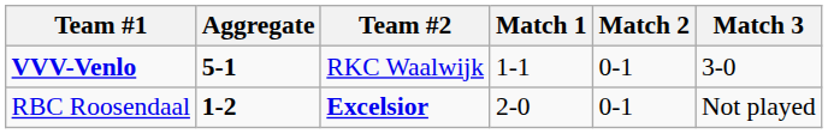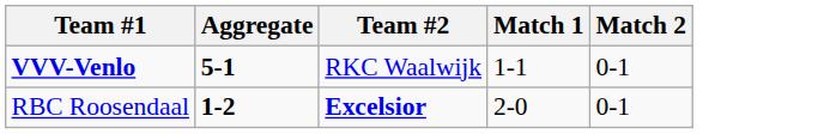 <table class="wikitable">
 <tr>
 <th>Team #1</th>
 <th>Aggregate</th>
 <th>Team #2</th>
 <th>Match 1</th>
 <th>Match 2</th>
-<th>Match 3</th>
 </tr>
 <tr>
 <td><strong><a href='#'>VVV-Venlo</a></strong></td>
 <td><strong>5-1</strong></td>
 <td><a href='#'>RKC Waalwijk</a></td>
 <td>1-1</td>
 <td>0-1</td>
-<td>3-0</td>
 </tr>
 <tr>
 <td><a href='#'>RBC Roosendaal</a></td>
 <td><strong>1-2</strong></td>
 <td><strong><a href='#'>Excelsior</a></strong></td>
 <td>2-0</td>
 <td>0-1</td>
-<td>Not played</td>
 </tr>
 </table>
